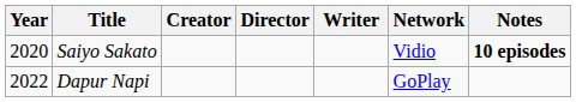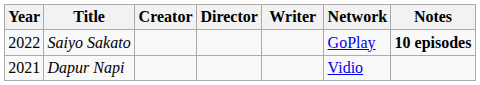 <table class="wikitable sortable">
 <tr>
 <th>Year</th>
 <th>Title</th>
 <th width=55>Creator</th>
 <th width=55>Director</th>
 <th width=55>Writer</th>
 <th>Network</th>
 <th>Notes</th>
 </tr>
 <tr>
-<td>2020</td>
+<td>2022</td>
 <td><em>Saiyo Sakato</em></td>
 <td></td>
 <td></td>
 <td></td>
-<td><a href='#'>Vidio</a></td>
+<td><a href='#'>GoPlay</a></td>
 <td><strong>10 episodes</strong></td>
 </tr>
 <tr>
-<td>2022</td>
+<td>2021</td>
 <td><em>Dapur Napi</em></td>
 <td></td>
 <td></td>
 <td></td>
-<td><a href='#'>GoPlay</a></td>
+<td><a href='#'>Vidio</a></td>
 <td></td>
 </tr>
 </table>
